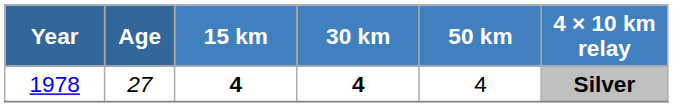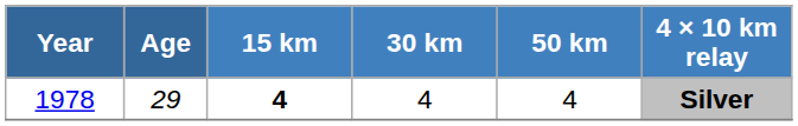 <table class="wikitable" style="font-size:95%; text-align:center; border:grey solid 1px; border-collapse:collapse; background:#ffffff;">
 <tr>
 <th style="background-color:#369; color:white; width:60px;"> Year </th>
 <th style="background-color:#369; color:white; width:40px;"> Age </th>
 <th style="background-color:#4180be; color:white; width:75px;"> 15 km </th>
 <th style="background-color:#4180be; color:white; width:75px;"> 30 km </th>
 <th style="background-color:#4180be; color:white; width:75px;"> 50 km </th>
 <th style="background-color:#4180be; color:white; width:75px;"> 4 × 10 km <br> relay </th>
 </tr>
 <tr>
 <td><a href='#'>1978</a></td>
-<td><em>27</em></td>
+<td><em>29</em></td>
 <td><strong>4</strong></td>
-<td><strong>4</strong></td>
+<td>4</td>
 <td>4</td>
 <td style="background:silver;"><strong>Silver</strong></td>
 </tr>
 <tr>
 </tr>
 </table>
